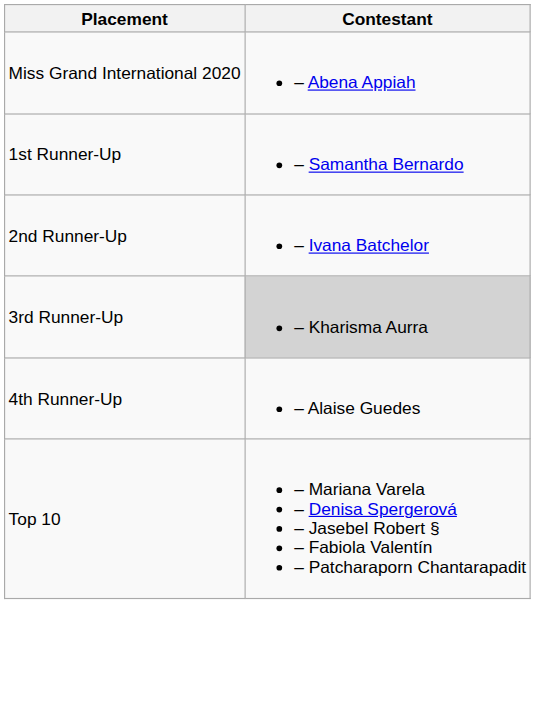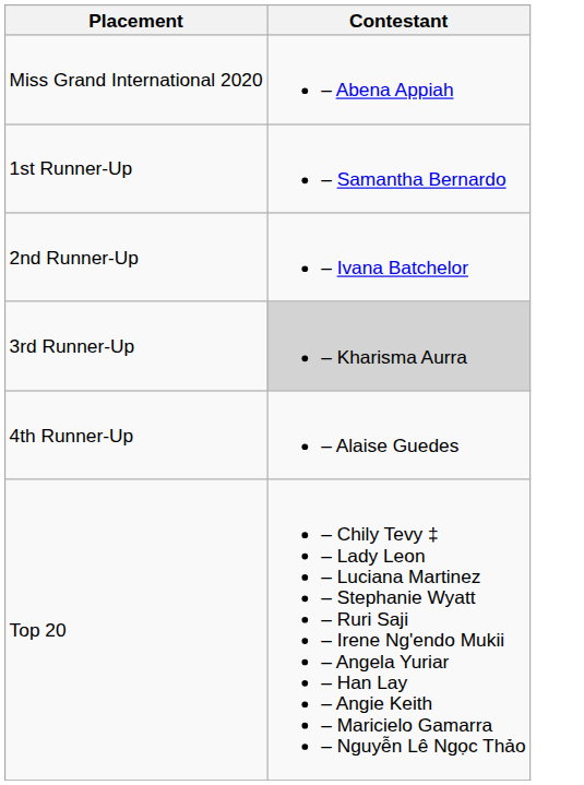 <table class="wikitable sortable" style="font-size: 95%;">
 <tr>
 <th>Placement</th>
 <th>Contestant</th>
 </tr>
 <tr>
 <td>Miss Grand International 2020</td>
 <td><br><ul><li> – <a href='#'>Abena Appiah</a></li></ul></td>
 </tr>
 <tr>
 <td>1st Runner-Up</td>
 <td><br><ul><li> – <a href='#'>Samantha Bernardo</a></li></ul></td>
 </tr>
 <tr>
 <td>2nd Runner-Up</td>
 <td><br><ul><li> – <a href='#'>Ivana Batchelor</a></li></ul></td>
 </tr>
 <tr>
 <td>3rd Runner-Up</td>
 <td style="background: lightgrey;"><br><ul><li> – Kharisma Aurra</li></ul></td>
 </tr>
 <tr>
 <td>4th Runner-Up</td>
 <td><br><ul><li> – Alaise Guedes</li></ul></td>
 </tr>
 <tr>
-<td>Top 10</td>
-<td><br><ul><li> – Mariana Varela</li><li> – <a href='#'>Denisa Spergerová</a></li><li> – Jasebel Robert §</li><li> – Fabiola Valentín</li><li> – Patcharaporn Chantarapadit</li></ul></td>
+<td>Top 20</td>
+<td><br><ul><li> – Chily Tevy ‡</li><li> – Lady Leon</li><li> –  Luciana Martinez</li><li> – Stephanie Wyatt</li><li> – Ruri Saji</li><li> – Irene Ng'endo Mukii</li><li> – Angela Yuriar</li><li> – Han Lay</li><li> – Angie Keith</li><li> – Maricielo Gamarra</li><li> – Nguyễn Lê Ngọc Thảo</li></ul></td>
 </tr>
 </table>
